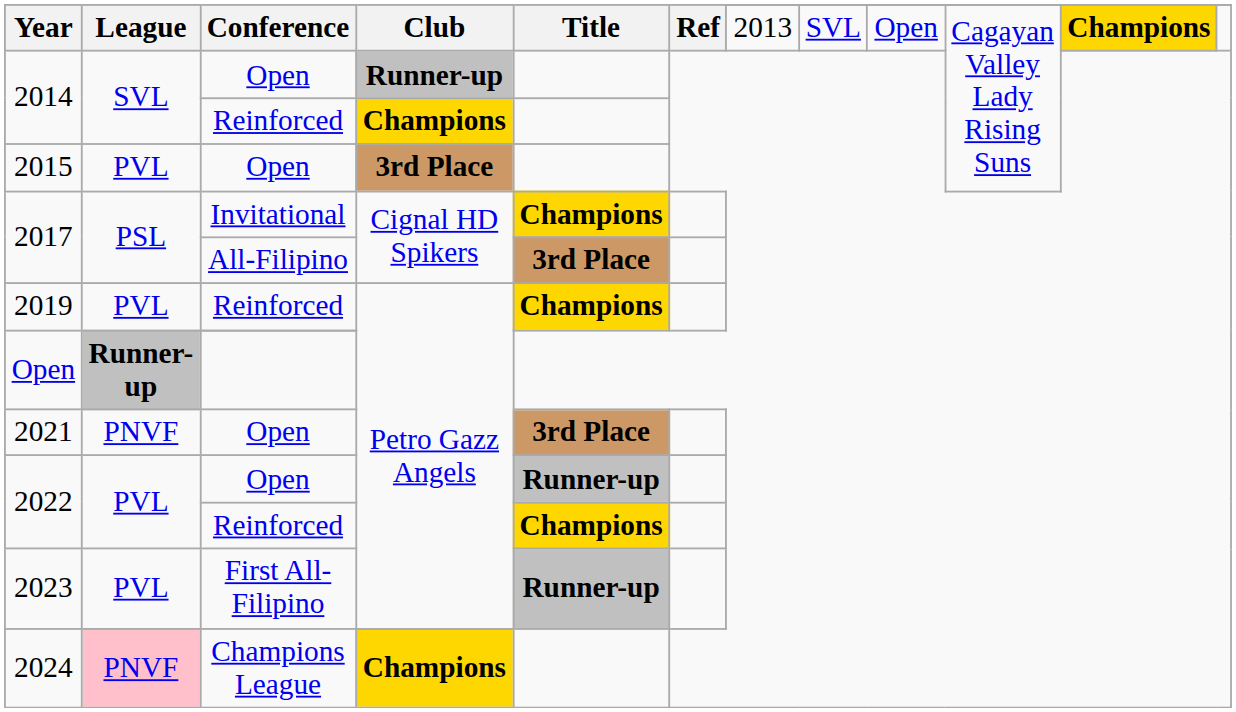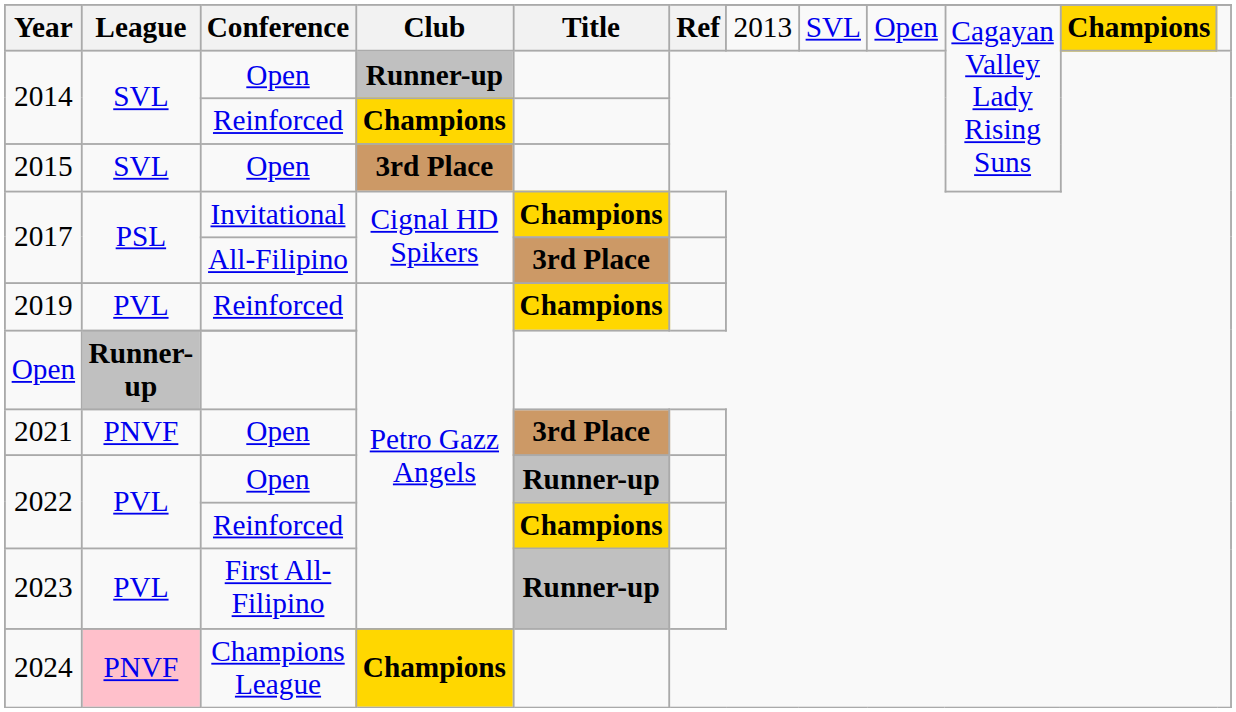 <table class="wikitable sortable" style="text-align:center" width="80%">
 <tr>
 <th style="width:10px;" rowspan="2">Year</th>
 <th style="width:10px;" rowspan="2">League</th>
 <th style="width:100px;" rowspan="2">Conference</th>
 <th style="width:150px;" rowspan="2">Club</th>
 <th style="width:180px;" rowspan="2">Title</th>
 <th style="width:25px;" rowspan="2">Ref</th>
 </tr>
 <tr>
 <td>2013</td>
 <td><a href='#'>SVL</a></td>
 <td><a href='#'>Open</a></td>
 <td rowspan="4"><a href='#'>Cagayan Valley Lady Rising Suns</a></td>
 <td style="background:gold"><strong>Champions</strong></td>
 <td></td>
 </tr>
 <tr>
 <td rowspan=2>2014</td>
 <td rowspan="2"><a href='#'>SVL</a></td>
 <td><a href='#'>Open</a></td>
 <td style="background:silver;"><strong>Runner-up</strong></td>
 <td></td>
 </tr>
 <tr>
 <td><a href='#'>Reinforced</a></td>
 <td style="background:gold"><strong>Champions</strong></td>
 <td></td>
 </tr>
 <tr>
 <td>2015</td>
-<td rowspan=1><a href='#'>PVL</a></td>
+<td><a href='#'>SVL</a></td>
 <td><a href='#'>Open</a></td>
 <td style="background:#c96;"><strong>3rd Place</strong></td>
 <td></td>
 </tr>
 <tr>
 <td rowspan="2">2017</td>
 <td rowspan="2"><a href='#'>PSL</a></td>
 <td><a href='#'>Invitational</a></td>
 <td rowspan="2"><a href='#'>Cignal HD Spikers</a></td>
 <td style="background:gold"><strong>Champions</strong></td>
 <td></td>
 </tr>
 <tr>
 <td><a href='#'>All-Filipino</a></td>
 <td style="background:#c96;"><strong>3rd Place</strong></td>
 <td></td>
 </tr>
 <tr>
 <td rowspan="2">2019</td>
 <td rowspan="2"><a href='#'>PVL</a></td>
 <td><a href='#'>Reinforced</a></td>
 <td rowspan="7"><a href='#'>Petro Gazz Angels</a></td>
 <td style="background:gold"><strong>Champions</strong></td>
 <td></td>
 </tr>
 <tr>
 </tr>
 <tr>
 <td><a href='#'>Open</a></td>
 <td style="background:silver;"><strong>Runner-up</strong></td>
 <td></td>
 </tr>
 <tr>
 <td>2021</td>
 <td><a href='#'>PNVF</a></td>
 <td><a href='#'>Open</a></td>
 <td style="background:#c96;"><strong>3rd Place</strong></td>
 <td></td>
 </tr>
 <tr>
 <td rowspan="2">2022</td>
 <td rowspan="2"><a href='#'>PVL</a></td>
 <td><a href='#'>Open</a></td>
 <td style="background:silver;"><strong>Runner-up</strong></td>
 <td></td>
 </tr>
 <tr>
 <td><a href='#'>Reinforced</a></td>
 <td style="background:gold"><strong>Champions</strong></td>
 <td></td>
 </tr>
 <tr align=center>
 <td>2023</td>
 <td rowspan=1><a href='#'>PVL</a></td>
 <td><a href='#'>First All-Filipino</a></td>
 <td style="background:silver;"><strong>Runner-up</strong></td>
 <td></td>
 </tr>
 <tr>
 <td>2024</td>
 <td style="background: pink;"><a href='#'>PNVF</a></td>
 <td><a href='#'>Champions League</a></td>
 <td style="background:gold"><strong>Champions</strong></td>
 <td></td>
 </tr>
 </table>
